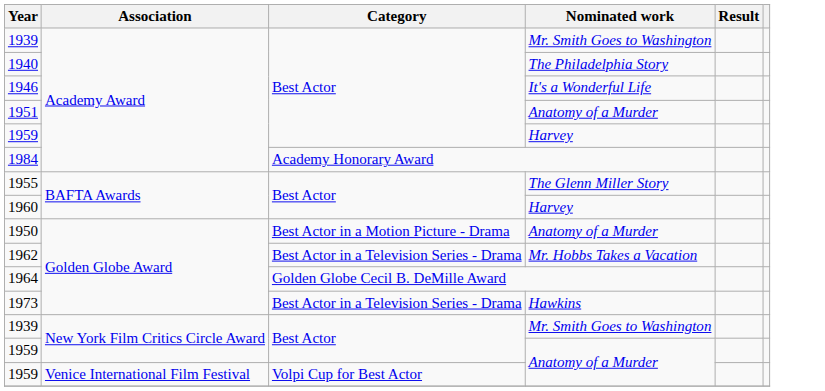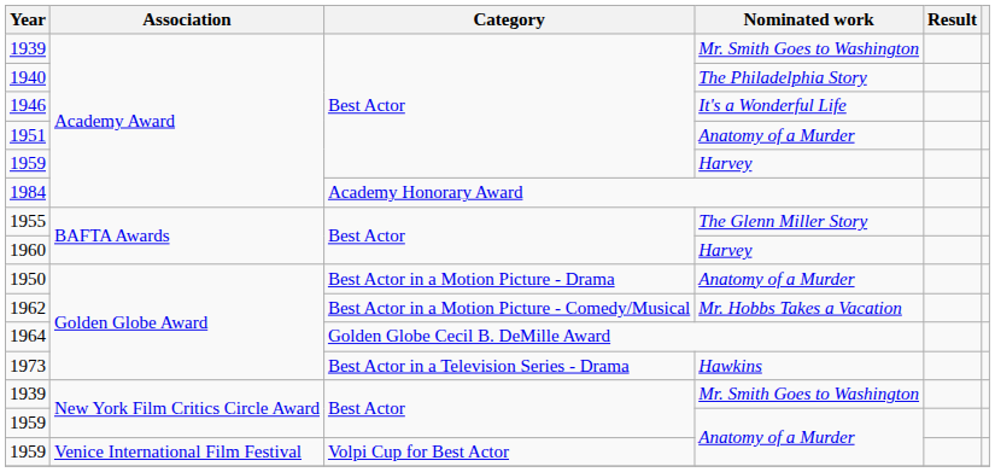 <table class="wikitable sortable">
 <tr>
 <th>Year</th>
 <th>Association</th>
 <th>Category</th>
 <th>Nominated work</th>
 <th>Result</th>
 <th class=unsortable></th>
 </tr>
 <tr>
 <td><a href='#'>1939</a></td>
 <td rowspan=6><a href='#'>Academy Award</a></td>
 <td rowspan=5><a href='#'>Best Actor</a></td>
 <td><em><a href='#'>Mr. Smith Goes to Washington</a></em></td>
 <td></td>
 <td></td>
 </tr>
 <tr>
 <td><a href='#'>1940</a></td>
 <td><em><a href='#'>The Philadelphia Story</a></em></td>
 <td></td>
 <td></td>
 </tr>
 <tr>
 <td><a href='#'>1946</a></td>
 <td><em><a href='#'>It's a Wonderful Life</a></em></td>
 <td></td>
 <td></td>
 </tr>
 <tr>
 <td><a href='#'>1951</a></td>
 <td><em><a href='#'>Anatomy of a Murder</a></em></td>
 <td></td>
 <td></td>
 </tr>
 <tr>
 <td><a href='#'>1959</a></td>
 <td><em><a href='#'>Harvey</a></em></td>
 <td></td>
 <td></td>
 </tr>
 <tr>
 <td><a href='#'>1984</a></td>
 <td colspan=2><a href='#'>Academy Honorary Award</a></td>
 <td></td>
 <td></td>
 </tr>
 <tr>
 <td>1955</td>
 <td rowspan=2><a href='#'>BAFTA Awards</a></td>
 <td rowspan=2><a href='#'>Best Actor</a></td>
 <td><em><a href='#'>The Glenn Miller Story</a></em></td>
 <td></td>
 <td></td>
 </tr>
 <tr>
 <td>1960</td>
 <td><em><a href='#'>Harvey</a></em></td>
 <td></td>
 <td></td>
 </tr>
 <tr>
 <td>1950</td>
 <td rowspan=4><a href='#'>Golden Globe Award</a></td>
 <td><a href='#'>Best Actor in a Motion Picture - Drama</a></td>
 <td><em><a href='#'>Anatomy of a Murder</a></em></td>
 <td></td>
 <td></td>
 </tr>
 <tr>
 <td>1962</td>
-<td><a href='#'>Best Actor in a Television Series - Drama</a></td>
+<td><a href='#'>Best Actor in a Motion Picture - Comedy/Musical</a></td>
 <td><em><a href='#'>Mr. Hobbs Takes a Vacation</a></em></td>
 <td></td>
 <td></td>
 </tr>
 <tr>
 <td>1964</td>
 <td colspan=2><a href='#'>Golden Globe Cecil B. DeMille Award</a></td>
 <td></td>
 <td></td>
 </tr>
 <tr>
 <td>1973</td>
 <td><a href='#'>Best Actor in a Television Series - Drama</a></td>
 <td><em><a href='#'>Hawkins</a></em></td>
 <td></td>
 <td></td>
 </tr>
 <tr>
 <td>1939</td>
 <td rowspan=2><a href='#'>New York Film Critics Circle Award</a></td>
 <td rowspan=2><a href='#'>Best Actor</a></td>
 <td><em><a href='#'>Mr. Smith Goes to Washington</a></em></td>
 <td></td>
 <td></td>
 </tr>
 <tr>
 <td>1959</td>
 <td rowspan=2><em><a href='#'>Anatomy of a Murder</a></em></td>
 <td></td>
 <td></td>
 </tr>
 <tr>
 <td>1959</td>
 <td><a href='#'>Venice International Film Festival</a></td>
 <td><a href='#'>Volpi Cup for Best Actor</a></td>
 <td></td>
 <td></td>
 </tr>
 <tr>
 </tr>
 </table>
